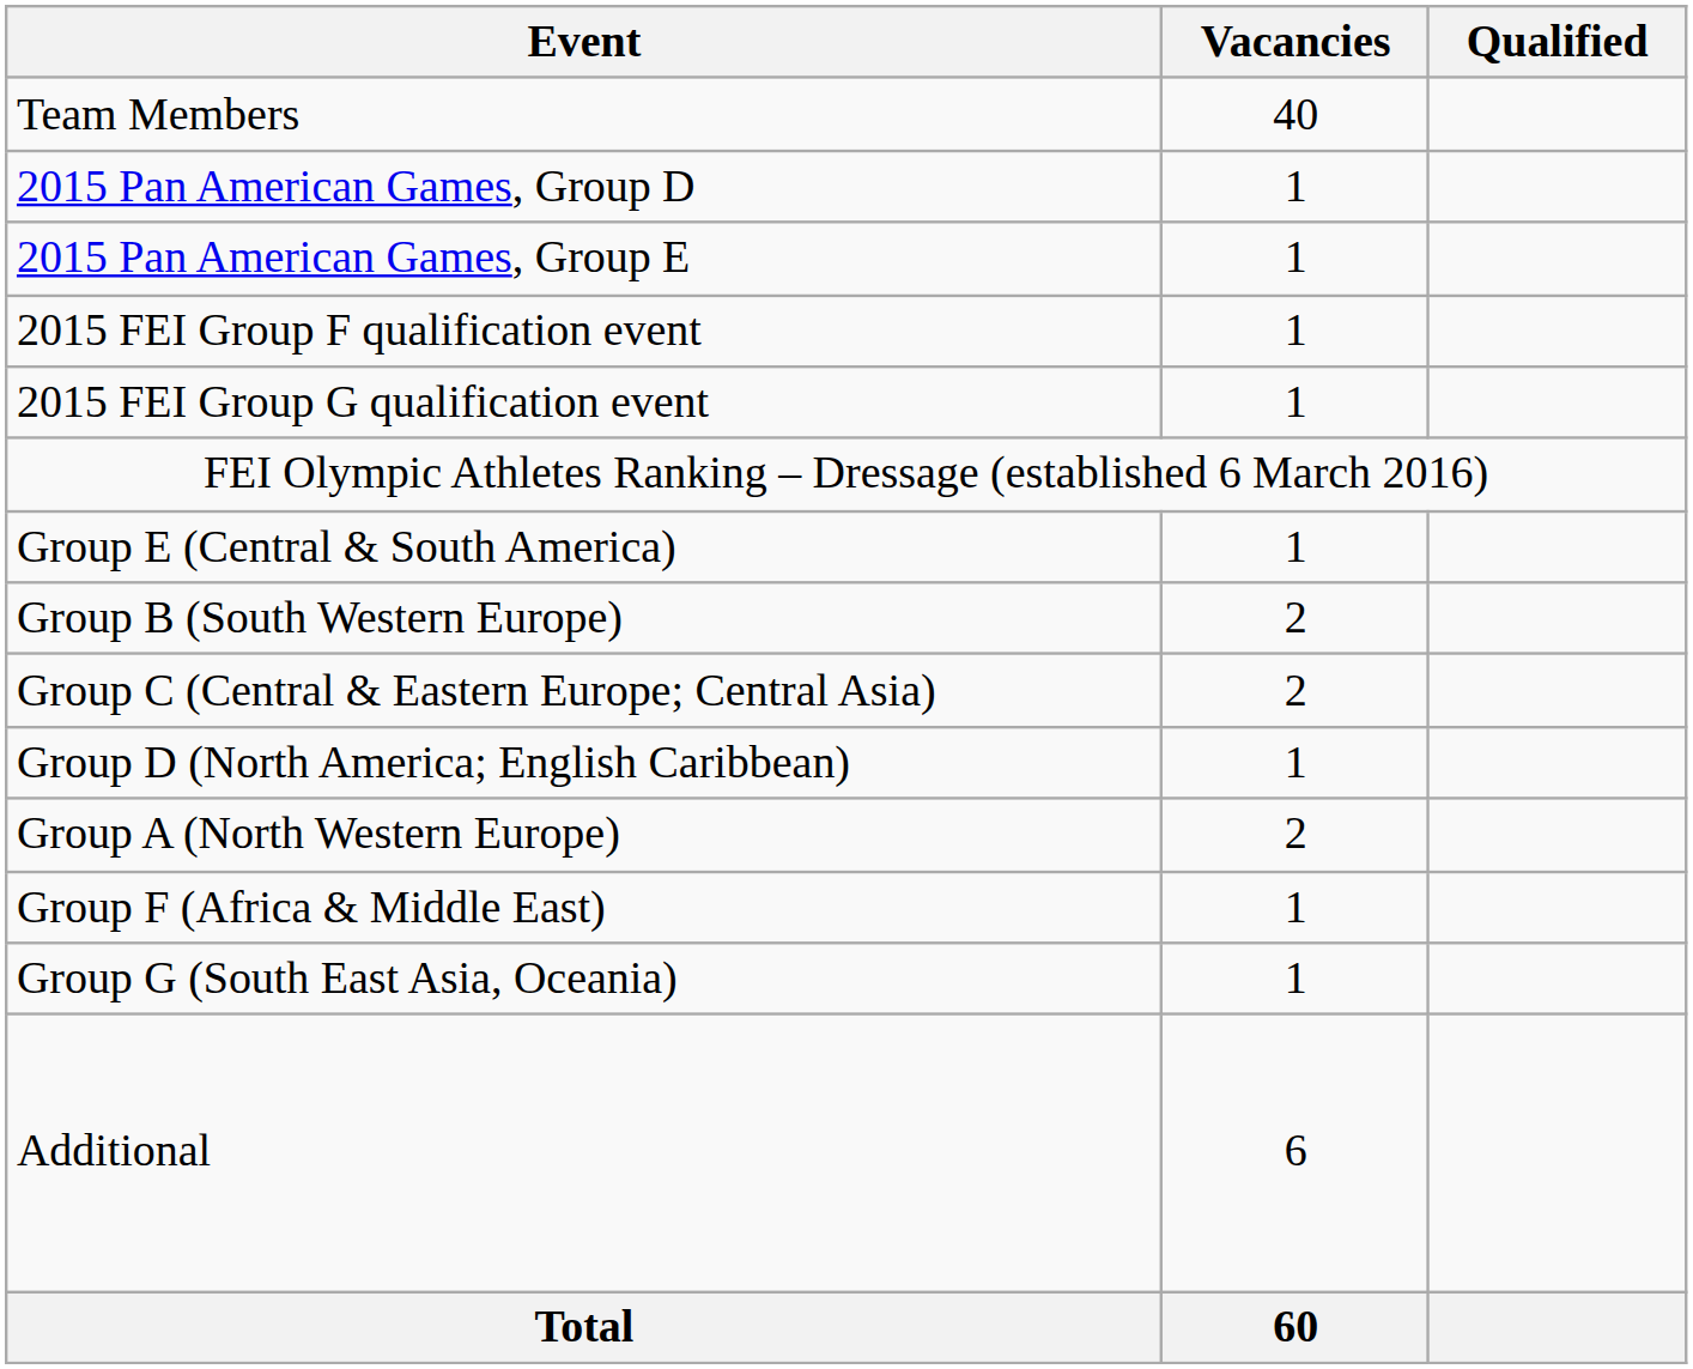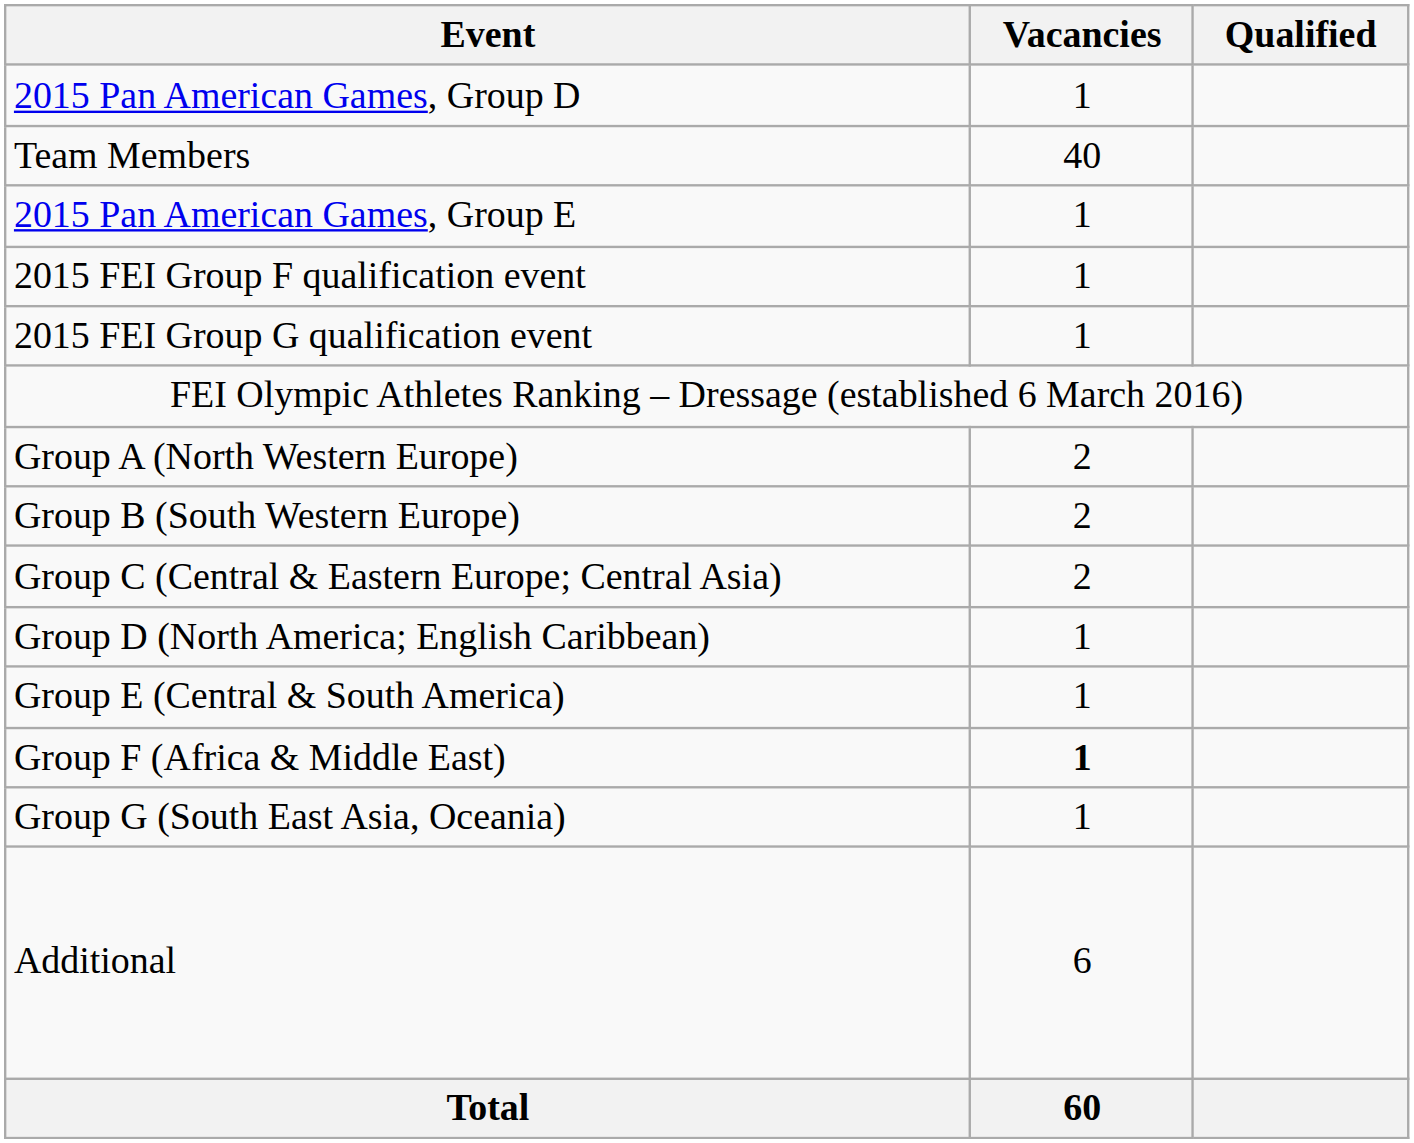 <table class="wikitable" width=95%>
 <tr>
 <th scope="col" width="400">Event</th>
 <th>Vacancies</th>
 <th>Qualified</th>
 </tr>
 <tr>
-<td>Team Members</td>
-<td align="center">40</td>
+<td><a href='#'>2015 Pan American Games</a>, Group D</td>
+<td align="center">1</td>
 <td></td>
 </tr>
 <tr>
-<td><a href='#'>2015 Pan American Games</a>, Group D</td>
-<td align="center">1</td>
+<td>Team Members</td>
+<td align="center">40</td>
 <td></td>
 </tr>
 <tr>
 <td><a href='#'>2015 Pan American Games</a>, Group E</td>
 <td align="center">1</td>
 <td></td>
 </tr>
 <tr>
 <td>2015 FEI Group F qualification event</td>
 <td align="center">1</td>
 <td></td>
 </tr>
 <tr>
 <td>2015 FEI Group G qualification event</td>
 <td align="center">1</td>
 <td></td>
 </tr>
 <tr>
 <td align="center" colspan="3">FEI Olympic Athletes Ranking – Dressage (established 6 March 2016)</td>
 </tr>
 <tr>
-<td>Group E (Central & South America)</td>
-<td align="center">1</td>
-<td></td>
+<td>Group A (North Western Europe)</td>
+<td align="center">2</td>
+<td><br></td>
 </tr>
 <tr>
 <td>Group B (South Western Europe)</td>
 <td align="center">2</td>
 <td><br></td>
 </tr>
 <tr>
 <td>Group C (Central & Eastern Europe; Central Asia)</td>
 <td align="center">2</td>
 <td><br></td>
 </tr>
 <tr>
 <td>Group D (North America; English Caribbean)</td>
 <td align="center">1</td>
 <td></td>
 </tr>
 <tr>
-<td>Group A (North Western Europe)</td>
-<td align="center">2</td>
-<td><br></td>
+<td>Group E (Central & South America)</td>
+<td align="center">1</td>
+<td></td>
 </tr>
 <tr>
 <td>Group F (Africa & Middle East)</td>
-<td align="center">1</td>
+<td align="center"><strong>1</strong></td>
 <td></td>
 </tr>
 <tr>
 <td>Group G (South East Asia, Oceania)</td>
 <td align="center">1</td>
 <td></td>
 </tr>
 <tr>
 <td>Additional</td>
 <td align="center">6</td>
 <td><br><br><br><br><br></td>
 </tr>
 <tr>
 <th>Total</th>
 <th>60</th>
 <th></th>
 </tr>
 </table>
